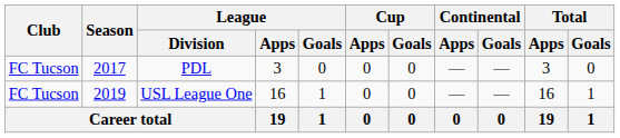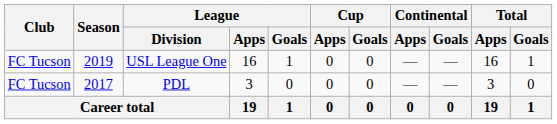 <table class="wikitable" style="text-align: center;">
 <tr>
 <th rowspan="2">Club</th>
 <th rowspan="2">Season</th>
 <th colspan="3">League</th>
 <th colspan="2">Cup</th>
 <th colspan="2">Continental</th>
 <th colspan="2">Total</th>
 </tr>
 <tr>
 <th>Division</th>
 <th>Apps</th>
 <th>Goals</th>
 <th>Apps</th>
 <th>Goals</th>
 <th>Apps</th>
 <th>Goals</th>
 <th>Apps</th>
 <th>Goals</th>
 </tr>
 <tr>
 <td rowspan="1"><a href='#'>FC Tucson</a></td>
+<td><a href='#'>2019</a></td>
+<td><a href='#'>USL League One</a></td>
+<td>16</td>
+<td>1</td>
+<td>0</td>
+<td>0</td>
+<td>—</td>
+<td>—</td>
+<td>16</td>
+<td>1</td>
+</tr>
+<tr>
+<td rowspan="1"><a href='#'>FC Tucson</a></td>
 <td><a href='#'>2017</a></td>
 <td><a href='#'>PDL</a></td>
 <td>3</td>
 <td>0</td>
 <td>0</td>
 <td>0</td>
 <td>—</td>
 <td>—</td>
 <td>3</td>
 <td>0</td>
-</tr>
-<tr>
-<td rowspan="1"><a href='#'>FC Tucson</a></td>
-<td><a href='#'>2019</a></td>
-<td><a href='#'>USL League One</a></td>
-<td>16</td>
-<td>1</td>
-<td>0</td>
-<td>0</td>
-<td>—</td>
-<td>—</td>
-<td>16</td>
-<td>1</td>
 </tr>
 <tr>
 <th colspan="3">Career total</th>
 <th>19</th>
 <th>1</th>
 <th>0</th>
 <th>0</th>
 <th>0</th>
 <th>0</th>
 <th>19</th>
 <th>1</th>
 </tr>
 </table>
